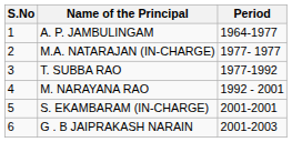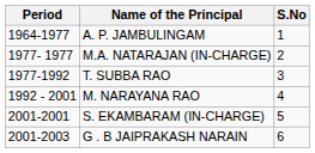 <table class="wikitable">
 <tr>
+<th>Period</th>
+<th>Name of the Principal</th>
 <th>S.No</th>
-<th>Name of the Principal</th>
-<th>Period</th>
 </tr>
 <tr>
+<td>1964-1977</td>
+<td>A. P. JAMBULINGAM</td>
 <td>1</td>
-<td>A. P. JAMBULINGAM</td>
-<td>1964-1977</td>
 </tr>
 <tr>
+<td>1977- 1977</td>
+<td>M.A. NATARAJAN (IN-CHARGE)</td>
 <td>2</td>
-<td>M.A. NATARAJAN (IN-CHARGE)</td>
-<td>1977- 1977</td>
 </tr>
 <tr>
+<td>1977-1992</td>
+<td>T. SUBBA RAO</td>
 <td>3</td>
-<td>T. SUBBA RAO</td>
-<td>1977-1992</td>
 </tr>
 <tr>
+<td>1992 - 2001</td>
+<td>M. NARAYANA RAO</td>
 <td>4</td>
-<td>M. NARAYANA RAO</td>
-<td>1992 - 2001</td>
 </tr>
 <tr>
+<td>2001-2001</td>
+<td>S. EKAMBARAM (IN-CHARGE)</td>
 <td>5</td>
-<td>S. EKAMBARAM (IN-CHARGE)</td>
-<td>2001-2001</td>
 </tr>
 <tr>
+<td>2001-2003</td>
+<td>G . B JAIPRAKASH NARAIN</td>
 <td>6</td>
-<td>G . B JAIPRAKASH NARAIN</td>
-<td>2001-2003</td>
 </tr>
 </table>
